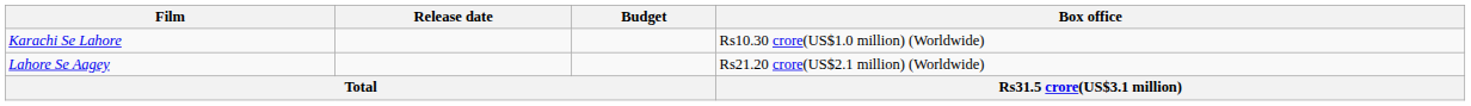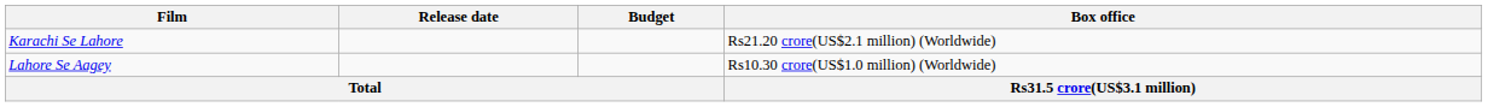 <table class="wikitable sortable" width=99%>
 <tr>
 <th rowspan="1">Film</th>
 <th rowspan="1">Release date</th>
 <th rowspan="1">Budget</th>
 <th rowspan="1">Box office</th>
 </tr>
 <tr>
 <td><em><a href='#'>Karachi Se Lahore</a></em></td>
 <td></td>
 <td></td>
-<td>Rs10.30 <a href='#'>crore</a>(US$1.0 million) (Worldwide)</td>
+<td>Rs21.20 <a href='#'>crore</a>(US$2.1 million) (Worldwide) </td>
 </tr>
 <tr>
 <td><em><a href='#'>Lahore Se Aagey</a></em></td>
 <td></td>
 <td></td>
-<td>Rs21.20 <a href='#'>crore</a>(US$2.1 million) (Worldwide) </td>
+<td>Rs10.30 <a href='#'>crore</a>(US$1.0 million) (Worldwide)</td>
 </tr>
 <tr>
 <th colspan="3" style="text-align:center;">Total</th>
 <th>Rs31.5 <a href='#'>crore</a>(US$3.1 million)</th>
 </tr>
 </table>
